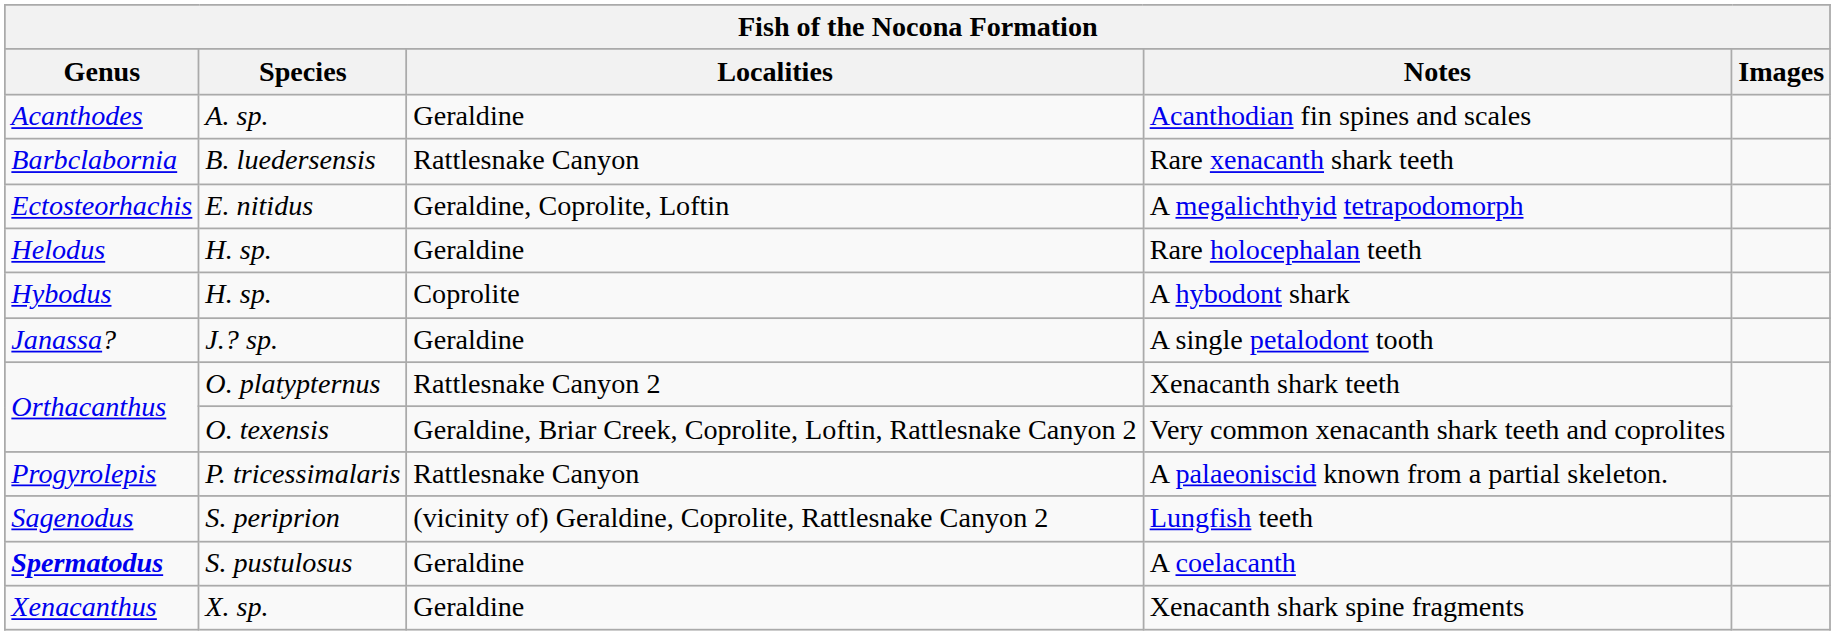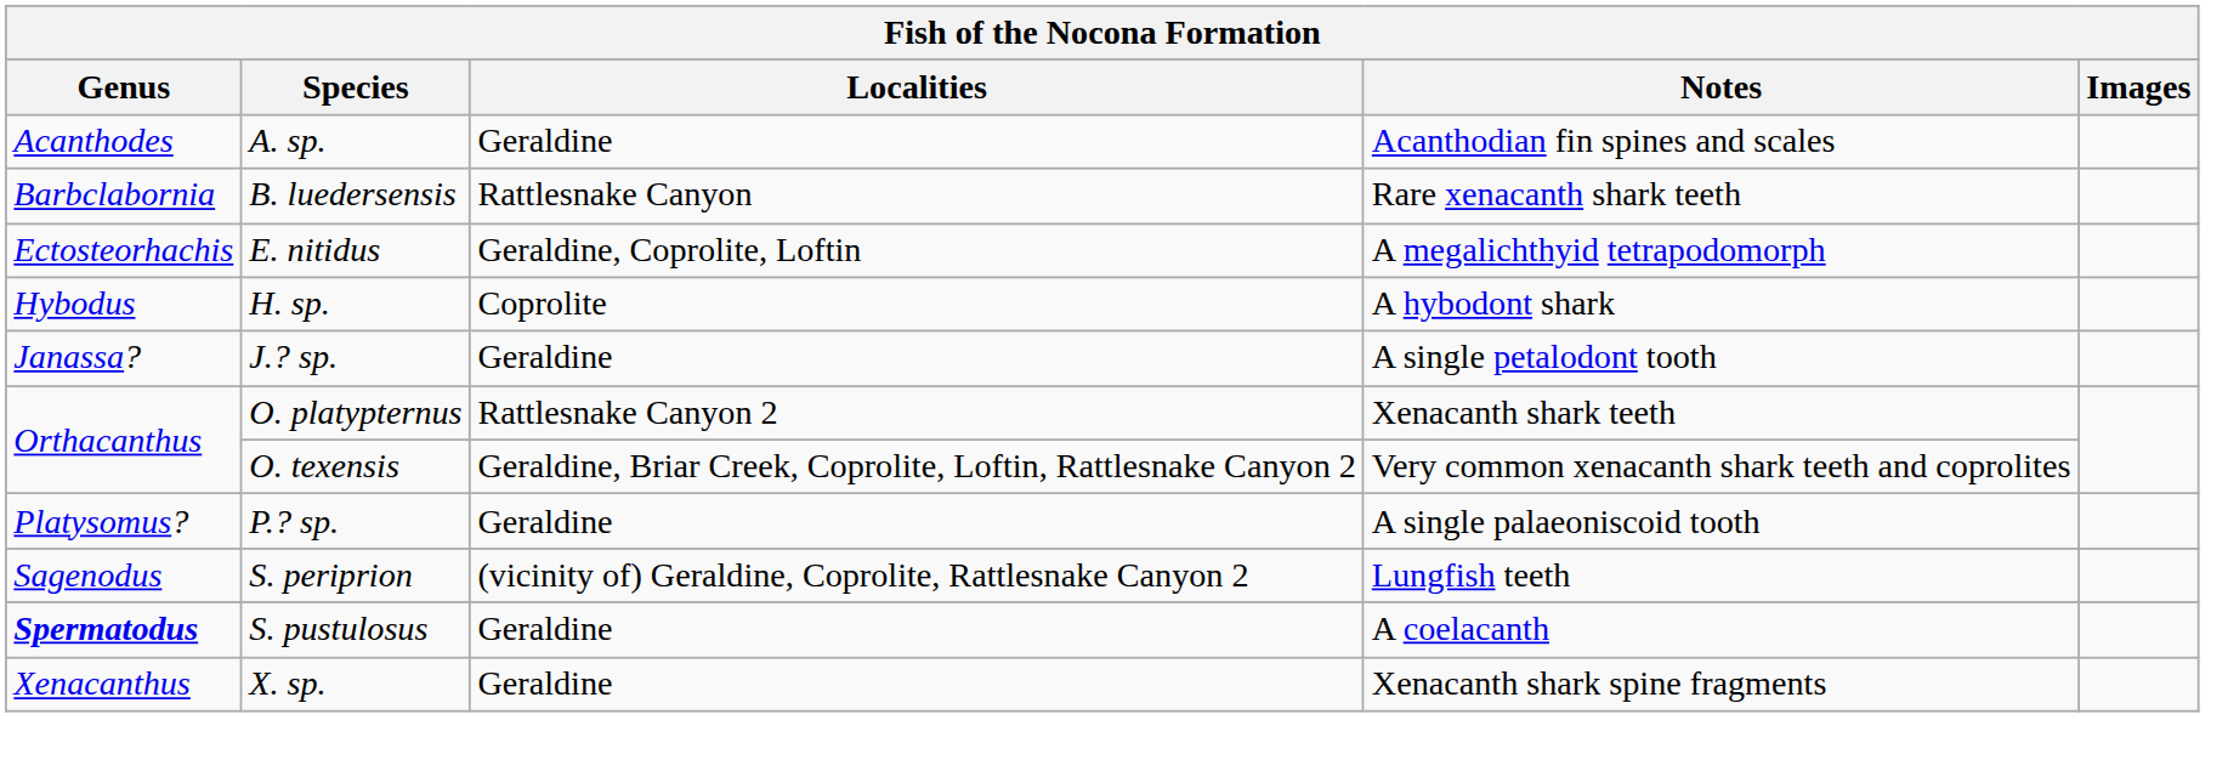 <table class="wikitable" align="center">
 <tr>
 <th colspan="5" align="center"><strong>Fish of the Nocona Formation</strong></th>
 </tr>
 <tr>
 <th>Genus</th>
 <th>Species</th>
 <th>Localities</th>
 <th>Notes</th>
 <th>Images</th>
 </tr>
 <tr>
 <td><em><a href='#'>Acanthodes</a></em></td>
 <td><em>A. sp.</em></td>
 <td>Geraldine</td>
 <td><a href='#'>Acanthodian</a> fin spines and scales</td>
 <td></td>
 </tr>
 <tr>
 <td><em><a href='#'>Barbclabornia</a></em></td>
 <td><em>B. luedersensis</em></td>
 <td>Rattlesnake Canyon</td>
 <td>Rare <a href='#'>xenacanth</a> shark teeth</td>
 <td></td>
 </tr>
 <tr>
 <td><em><a href='#'>Ectosteorhachis</a></em></td>
 <td><em>E. nitidus</em></td>
 <td>Geraldine, Coprolite, Loftin</td>
 <td>A <a href='#'>megalichthyid</a> <a href='#'>tetrapodomorph</a></td>
 <td></td>
 </tr>
 <tr>
-<td><em><a href='#'>Helodus</a></em></td>
-<td><em>H. sp.</em></td>
-<td>Geraldine</td>
-<td>Rare <a href='#'>holocephalan</a> teeth</td>
-<td></td>
-</tr>
-<tr>
 <td><em><a href='#'>Hybodus</a></em></td>
 <td><em>H. sp.</em></td>
 <td>Coprolite</td>
 <td>A <a href='#'>hybodont</a> shark</td>
 <td></td>
 </tr>
 <tr>
 <td><em><a href='#'>Janassa</a>?</em></td>
 <td><em>J.? sp.</em></td>
 <td>Geraldine</td>
 <td>A single <a href='#'>petalodont</a> tooth</td>
 <td></td>
 </tr>
 <tr>
 <td rowspan="2"><em><a href='#'>Orthacanthus</a></em></td>
 <td><em>O. platypternus</em></td>
 <td>Rattlesnake Canyon 2</td>
 <td>Xenacanth shark teeth</td>
 <td rowspan="2"></td>
 </tr>
 <tr>
 <td><em>O. texensis</em></td>
 <td>Geraldine, Briar Creek, Coprolite, Loftin, Rattlesnake Canyon 2</td>
 <td>Very common xenacanth shark teeth and coprolites</td>
 </tr>
 <tr>
-<td><em><a href='#'>Progyrolepis</a></em></td>
-<td><em>P. tricessimalaris</em></td>
-<td>Rattlesnake Canyon<em></em></td>
-<td>A <a href='#'>palaeoniscid</a> known from a partial skeleton.</td>
+<td><em><a href='#'>Platysomus</a>?</em></td>
+<td><em>P.? sp.</em></td>
+<td>Geraldine</td>
+<td>A single palaeoniscoid tooth</td>
 <td></td>
 </tr>
 <tr>
 <td><em><a href='#'>Sagenodus</a></em></td>
 <td><em>S. periprion</em></td>
 <td>(vicinity of) Geraldine, Coprolite, Rattlesnake Canyon 2</td>
 <td><a href='#'>Lungfish</a> teeth</td>
 <td></td>
 </tr>
 <tr>
 <td><strong><em><a href='#'>Spermatodus</a></em></strong></td>
 <td><em>S. pustulosus</em></td>
 <td>Geraldine</td>
 <td>A <a href='#'>coelacanth</a></td>
 <td></td>
 </tr>
 <tr>
 <td><em><a href='#'>Xenacanthus</a></em></td>
 <td><em>X. sp.</em></td>
 <td>Geraldine</td>
 <td>Xenacanth shark spine fragments</td>
 <td></td>
 </tr>
 </table>
